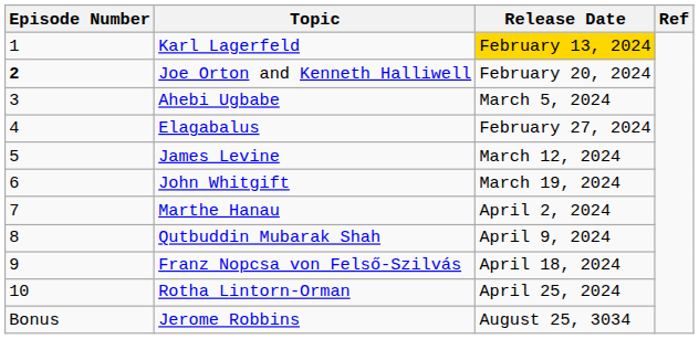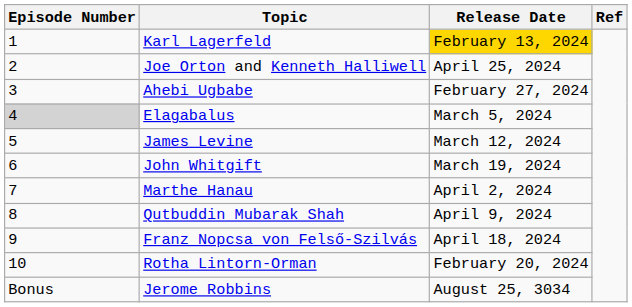 <table class="wikitable">
 <tr>
 <th>Episode Number</th>
 <th>Topic</th>
 <th>Release Date</th>
 <th>Ref</th>
 </tr>
 <tr>
 <td>1</td>
 <td><a href='#'>Karl Lagerfeld</a></td>
 <td style="background: gold;">February 13, 2024</td>
 <td rowspan="11"></td>
 </tr>
 <tr>
-<td><strong>2</strong></td>
+<td>2</td>
 <td><a href='#'>Joe Orton</a> and <a href='#'>Kenneth Halliwell</a></td>
-<td>February 20, 2024</td>
+<td>April 25, 2024</td>
 </tr>
 <tr>
 <td>3</td>
 <td><a href='#'>Ahebi Ugbabe</a></td>
-<td>March 5, 2024</td>
+<td>February 27, 2024</td>
 </tr>
 <tr>
-<td>4</td>
+<td style="background: lightgrey;">4</td>
 <td><a href='#'>Elagabalus</a></td>
-<td>February 27, 2024</td>
+<td>March 5, 2024</td>
 </tr>
 <tr>
 <td>5</td>
 <td><a href='#'>James Levine</a></td>
 <td>March 12, 2024</td>
 </tr>
 <tr>
 <td>6</td>
 <td><a href='#'>John Whitgift</a></td>
 <td>March  19, 2024</td>
 </tr>
 <tr>
 <td>7</td>
 <td><a href='#'>Marthe Hanau</a></td>
 <td>April 2, 2024</td>
 </tr>
 <tr>
 <td>8</td>
 <td><a href='#'>Qutbuddin Mubarak Shah</a></td>
 <td>April 9, 2024</td>
 </tr>
 <tr>
 <td>9</td>
 <td><a href='#'>Franz Nopcsa von Felső-Szilvás</a></td>
 <td>April 18, 2024</td>
 </tr>
 <tr>
 <td>10</td>
 <td><a href='#'>Rotha Lintorn-Orman</a></td>
-<td>April 25, 2024</td>
+<td>February 20, 2024</td>
 </tr>
 <tr>
 <td>Bonus</td>
 <td><a href='#'>Jerome Robbins</a></td>
 <td>August 25, 3034</td>
 </tr>
 </table>
